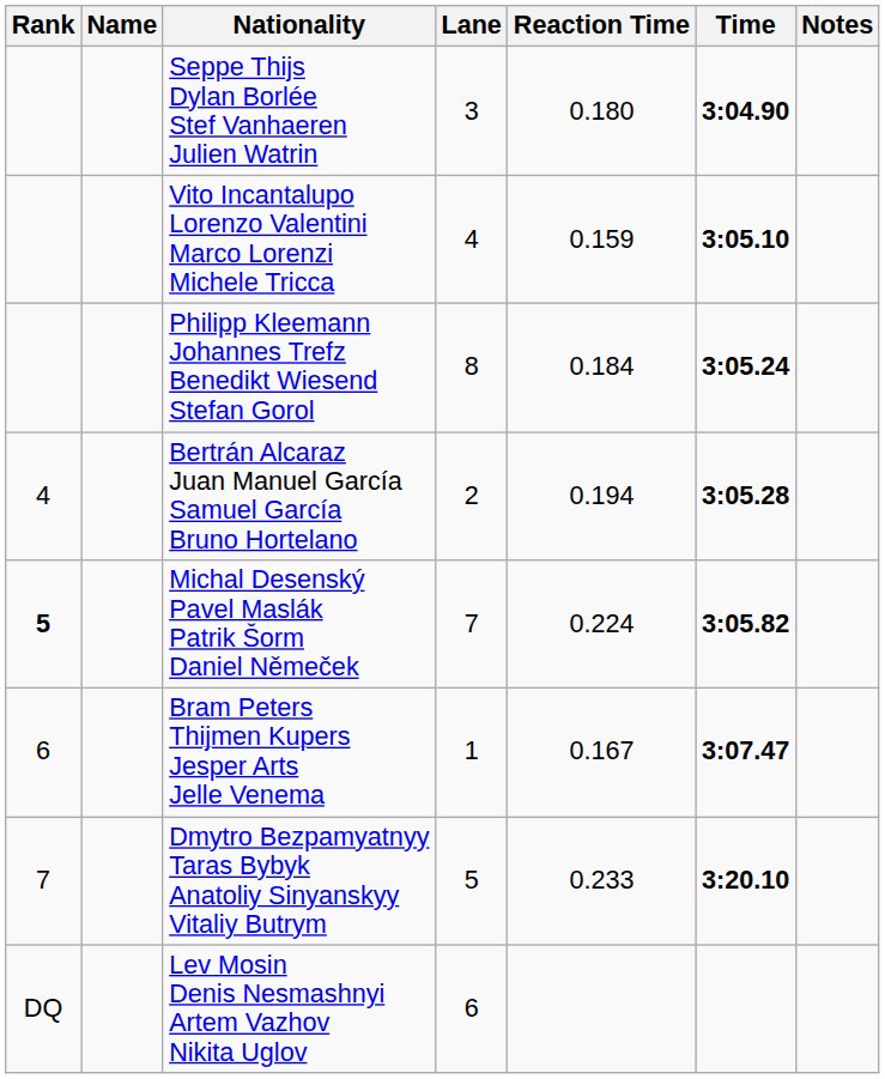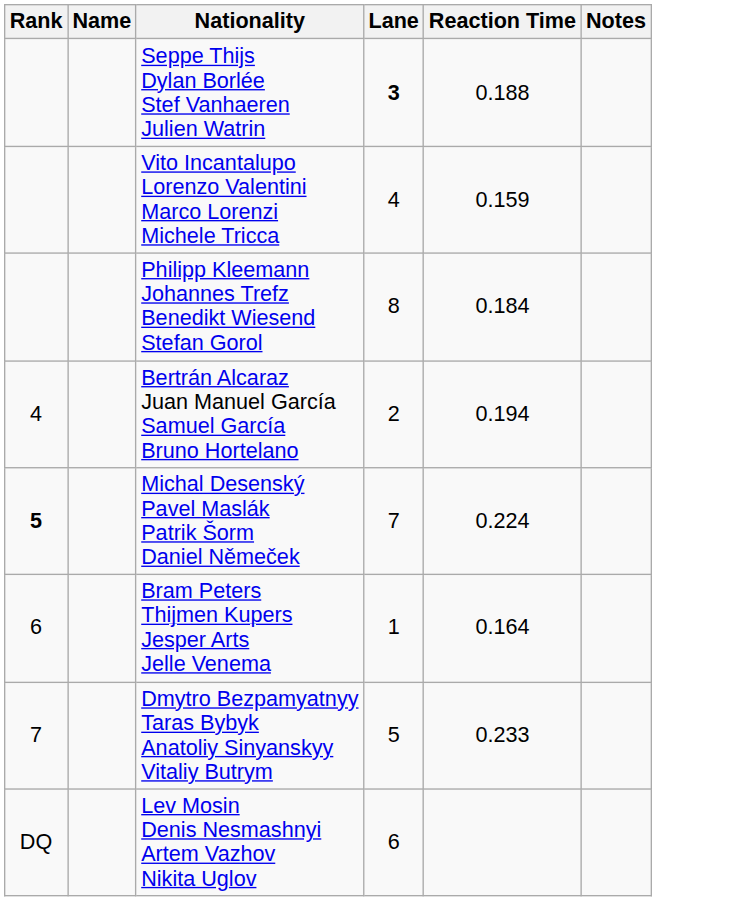 <table class="wikitable sortable" style="text-align:center">
 <tr>
 <th>Rank</th>
 <th>Name</th>
 <th>Nationality</th>
 <th>Lane</th>
 <th>Reaction Time</th>
-<th>Time</th>
 <th>Notes</th>
 </tr>
 <tr>
 <td></td>
 <td align=left></td>
 <td align=left><a href='#'>Seppe Thijs</a><br><a href='#'>Dylan Borlée</a><br><a href='#'>Stef Vanhaeren</a><br><a href='#'>Julien Watrin</a></td>
-<td>3</td>
-<td>0.180</td>
-<td><strong>3:04.90</strong></td>
+<td><strong>3</strong></td>
+<td>0.188</td>
 <td></td>
 </tr>
 <tr>
 <td></td>
 <td align=left></td>
 <td align=left><a href='#'>Vito Incantalupo</a><br><a href='#'>Lorenzo Valentini</a><br><a href='#'>Marco Lorenzi</a><br><a href='#'>Michele Tricca</a></td>
 <td>4</td>
 <td>0.159</td>
-<td><strong>3:05.10</strong></td>
 <td></td>
 </tr>
 <tr>
 <td></td>
 <td align=left></td>
 <td align=left><a href='#'>Philipp Kleemann</a><br><a href='#'>Johannes Trefz</a><br><a href='#'>Benedikt Wiesend</a><br><a href='#'>Stefan Gorol</a></td>
 <td>8</td>
 <td>0.184</td>
-<td><strong>3:05.24</strong></td>
 <td></td>
 </tr>
 <tr>
 <td>4</td>
 <td align=left></td>
 <td align=left><a href='#'>Bertrán Alcaraz</a><br>Juan Manuel García<br><a href='#'>Samuel García</a><br><a href='#'>Bruno Hortelano</a></td>
 <td>2</td>
 <td>0.194</td>
-<td><strong>3:05.28</strong></td>
 <td></td>
 </tr>
 <tr>
 <td><strong>5</strong></td>
 <td align=left></td>
 <td align=left><a href='#'>Michal Desenský</a><br><a href='#'>Pavel Maslák</a><br><a href='#'>Patrik Šorm</a><br><a href='#'>Daniel Němeček</a></td>
 <td>7</td>
 <td>0.224</td>
-<td><strong>3:05.82</strong></td>
 <td></td>
 </tr>
 <tr>
 <td>6</td>
 <td align=left></td>
 <td align=left><a href='#'>Bram Peters</a><br><a href='#'>Thijmen Kupers</a><br><a href='#'>Jesper Arts</a><br><a href='#'>Jelle Venema</a></td>
 <td>1</td>
-<td>0.167</td>
-<td><strong>3:07.47</strong></td>
+<td>0.164</td>
 <td></td>
 </tr>
 <tr>
 <td>7</td>
 <td align=left></td>
 <td align=left><a href='#'>Dmytro Bezpamyatnyy</a><br><a href='#'>Taras Bybyk</a><br><a href='#'>Anatoliy Sinyanskyy</a><br><a href='#'>Vitaliy Butrym</a></td>
 <td>5</td>
 <td>0.233</td>
-<td><strong>3:20.10</strong></td>
 <td></td>
 </tr>
 <tr>
 <td>DQ</td>
 <td align=left></td>
 <td align=left><a href='#'>Lev Mosin</a><br><a href='#'>Denis Nesmashnyi</a><br><a href='#'>Artem Vazhov</a><br><a href='#'>Nikita Uglov</a></td>
 <td>6</td>
 <td></td>
 <td></td>
-<td></td>
 </tr>
 </table>
